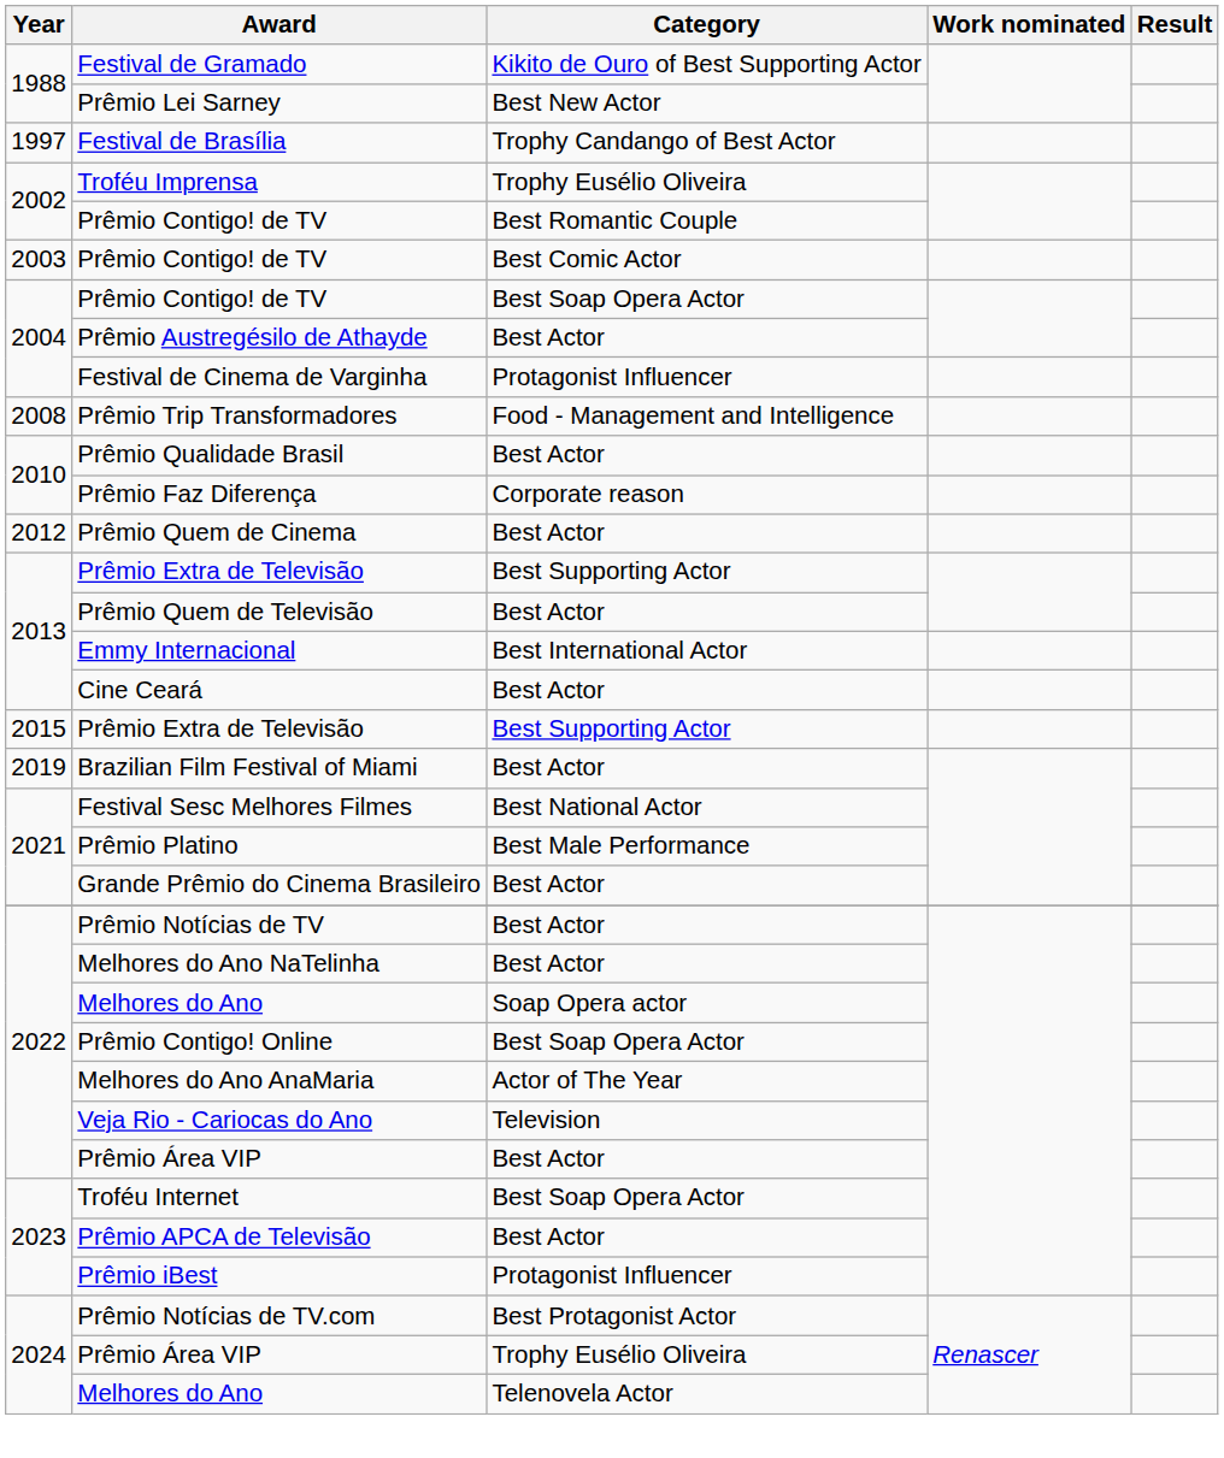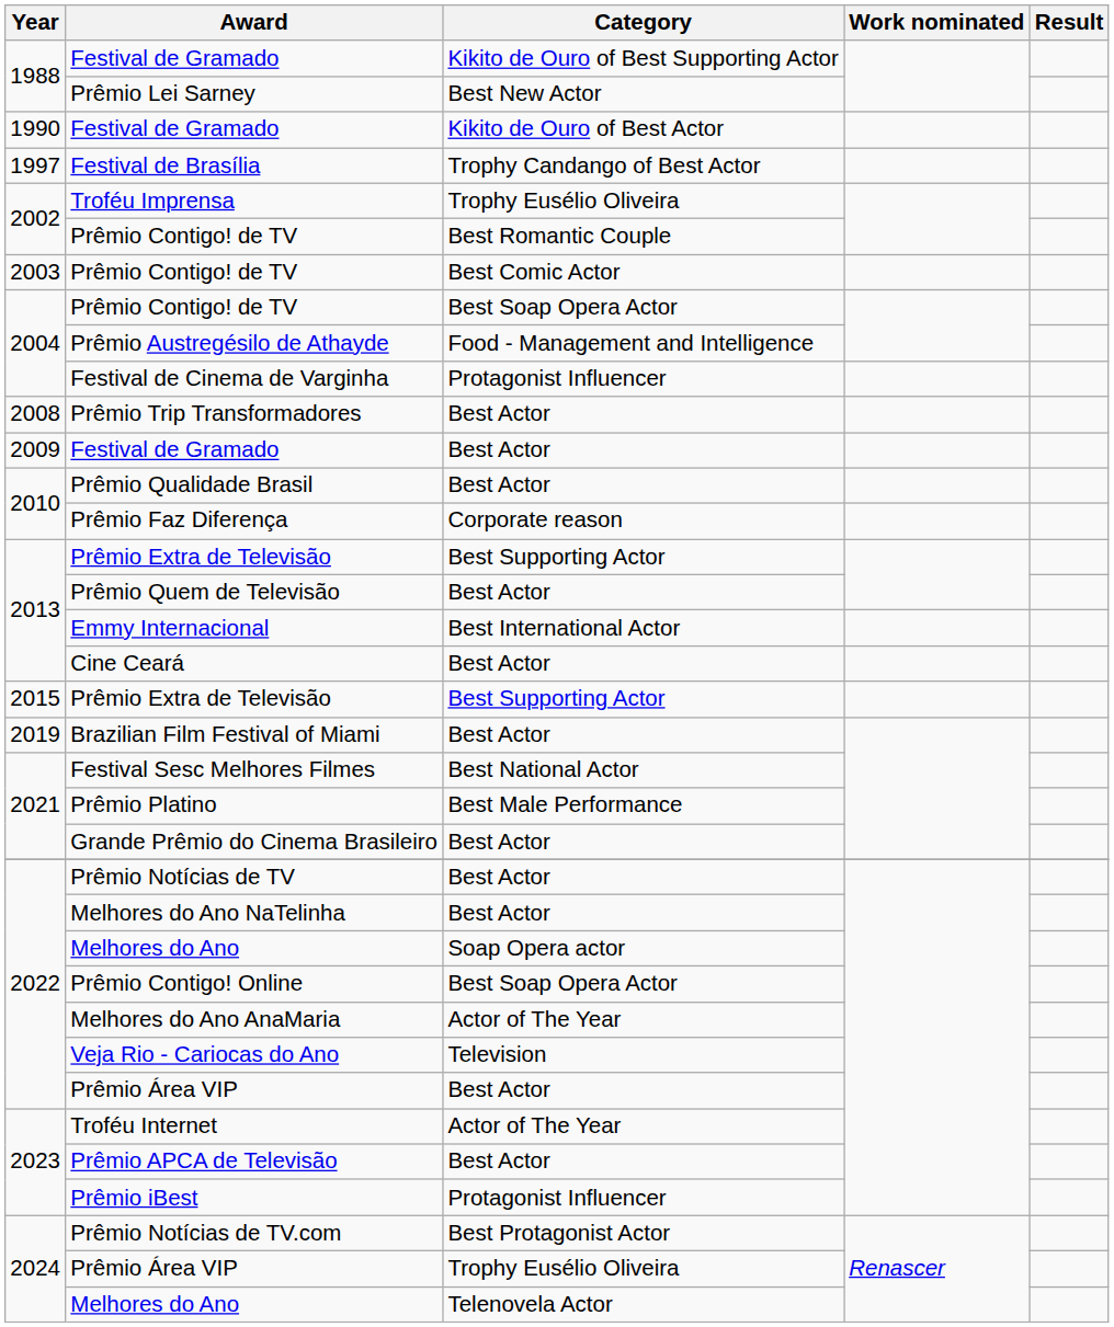 <table class="wikitable">
 <tr>
 <th>Year</th>
 <th>Award</th>
 <th>Category</th>
 <th>Work nominated</th>
 <th>Result</th>
 </tr>
 <tr>
 <td rowspan="2">1988</td>
 <td><a href='#'>Festival de Gramado</a></td>
 <td><a href='#'>Kikito de Ouro</a> of Best Supporting Actor</td>
 <td rowspan="2"></td>
 <td></td>
 </tr>
 <tr>
 <td>Prêmio Lei Sarney</td>
 <td>Best New Actor</td>
+<td></td>
+</tr>
+<tr>
+<td>1990</td>
+<td><a href='#'>Festival de Gramado</a></td>
+<td><a href='#'>Kikito de Ouro</a> of Best Actor</td>
+<td></td>
 <td></td>
 </tr>
 <tr>
 <td>1997</td>
 <td><a href='#'>Festival de Brasília</a></td>
 <td>Trophy Candango of Best Actor</td>
 <td></td>
 <td></td>
 </tr>
 <tr>
 <td rowspan="2">2002</td>
 <td><a href='#'>Troféu Imprensa</a></td>
 <td>Trophy Eusélio Oliveira</td>
 <td rowspan="2"></td>
 <td></td>
 </tr>
 <tr>
 <td>Prêmio Contigo! de TV</td>
 <td>Best Romantic Couple</td>
 <td></td>
 </tr>
 <tr>
 <td>2003</td>
 <td>Prêmio Contigo! de TV</td>
 <td>Best Comic Actor</td>
 <td></td>
 <td></td>
 </tr>
 <tr>
 <td rowspan="3">2004</td>
 <td>Prêmio Contigo! de TV</td>
 <td>Best Soap Opera Actor</td>
 <td rowspan="2"></td>
 <td></td>
 </tr>
 <tr>
 <td>Prêmio <a href='#'>Austregésilo de Athayde</a></td>
-<td>Best Actor</td>
+<td>Food - Management and Intelligence</td>
 <td></td>
 </tr>
 <tr>
 <td>Festival de Cinema de Varginha</td>
 <td>Protagonist Influencer</td>
 <td></td>
 <td></td>
 </tr>
 <tr>
 <td>2008</td>
 <td>Prêmio Trip Transformadores</td>
-<td>Food - Management and Intelligence</td>
+<td>Best Actor</td>
+<td></td>
+<td></td>
+</tr>
+<tr>
+<td>2009</td>
+<td><a href='#'>Festival de Gramado</a></td>
+<td>Best Actor</td>
 <td></td>
 <td></td>
 </tr>
 <tr>
 <td rowspan="2">2010</td>
 <td>Prêmio Qualidade Brasil</td>
 <td>Best Actor</td>
 <td></td>
 <td></td>
 </tr>
 <tr>
 <td>Prêmio Faz Diferença</td>
 <td>Corporate reason</td>
-<td></td>
-<td></td>
-</tr>
-<tr>
-<td>2012</td>
-<td>Prêmio Quem de Cinema</td>
-<td>Best Actor</td>
 <td></td>
 <td></td>
 </tr>
 <tr>
 <td rowspan="4">2013</td>
 <td><a href='#'>Prêmio Extra de Televisão</a></td>
 <td>Best Supporting Actor</td>
 <td rowspan="2"></td>
 <td></td>
 </tr>
 <tr>
 <td>Prêmio Quem de Televisão</td>
 <td>Best Actor</td>
 <td></td>
 </tr>
 <tr>
 <td><a href='#'>Emmy Internacional</a></td>
 <td>Best International Actor</td>
 <td></td>
 <td></td>
 </tr>
 <tr>
 <td>Cine Ceará</td>
 <td>Best Actor</td>
 <td></td>
 <td></td>
 </tr>
 <tr>
 <td>2015</td>
 <td>Prêmio Extra de Televisão</td>
 <td><a href='#'>Best Supporting Actor</a></td>
 <td></td>
 <td></td>
 </tr>
 <tr>
 <td>2019</td>
 <td>Brazilian Film Festival of Miami</td>
 <td>Best Actor</td>
 <td rowspan="4"></td>
 <td></td>
 </tr>
 <tr>
 <td rowspan="3">2021</td>
 <td>Festival Sesc Melhores Filmes</td>
 <td>Best National Actor</td>
 <td></td>
 </tr>
 <tr>
 <td>Prêmio Platino</td>
 <td>Best Male Performance</td>
 <td></td>
 </tr>
 <tr>
 <td>Grande Prêmio do Cinema Brasileiro</td>
 <td>Best Actor</td>
 <td></td>
 </tr>
 <tr>
 </tr>
 <tr>
 <td rowspan="7">2022</td>
 <td>Prêmio Notícias de TV</td>
 <td>Best Actor</td>
 <td rowspan="10"></td>
 <td></td>
 </tr>
 <tr>
 <td>Melhores do Ano NaTelinha</td>
 <td>Best Actor</td>
 <td></td>
 </tr>
 <tr>
 <td><a href='#'>Melhores do Ano</a></td>
 <td>Soap Opera actor</td>
 <td></td>
 </tr>
 <tr>
 <td>Prêmio Contigo! Online</td>
 <td>Best Soap Opera Actor</td>
 <td></td>
 </tr>
 <tr>
 <td>Melhores do Ano AnaMaria</td>
 <td>Actor of The Year</td>
 <td></td>
 </tr>
 <tr>
 <td><a href='#'>Veja Rio - Cariocas do Ano</a></td>
 <td>Television</td>
 <td></td>
 </tr>
 <tr>
 <td>Prêmio Área VIP</td>
 <td>Best Actor</td>
 <td></td>
 </tr>
 <tr>
 <td rowspan="3">2023</td>
 <td>Troféu Internet</td>
-<td>Best Soap Opera Actor</td>
+<td>Actor of The Year</td>
 <td></td>
 </tr>
 <tr>
 <td><a href='#'>Prêmio APCA de Televisão</a></td>
 <td>Best Actor</td>
 <td></td>
 </tr>
 <tr>
 <td><a href='#'>Prêmio iBest</a></td>
 <td>Protagonist Influencer</td>
 <td></td>
 </tr>
 <tr>
 <td rowspan="3">2024</td>
 <td>Prêmio Notícias de TV.com</td>
 <td>Best Protagonist Actor</td>
 <td rowspan="3"><em><a href='#'>Renascer</a></em></td>
 <td></td>
 </tr>
 <tr>
 <td>Prêmio Área VIP</td>
 <td>Trophy Eusélio Oliveira</td>
 <td></td>
 </tr>
 <tr>
 <td><a href='#'>Melhores do Ano</a></td>
 <td>Telenovela Actor</td>
 <td></td>
 </tr>
 </table>
